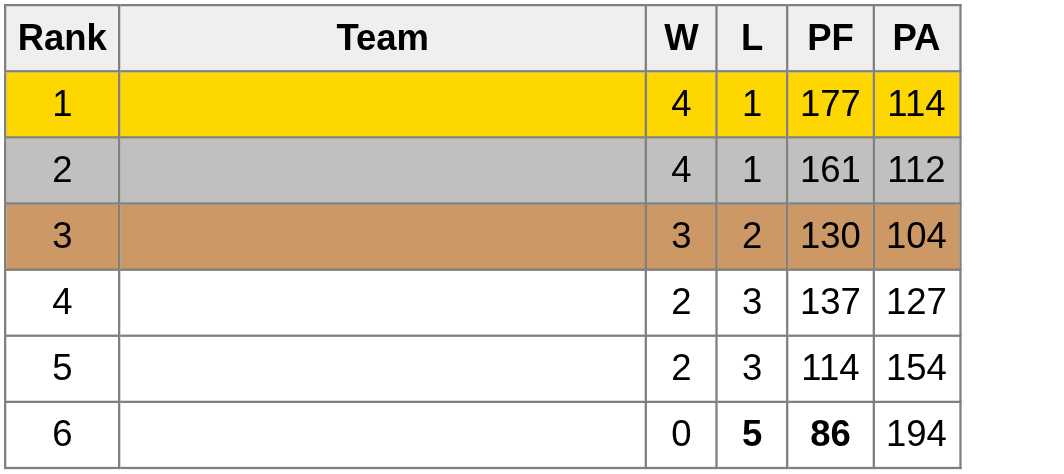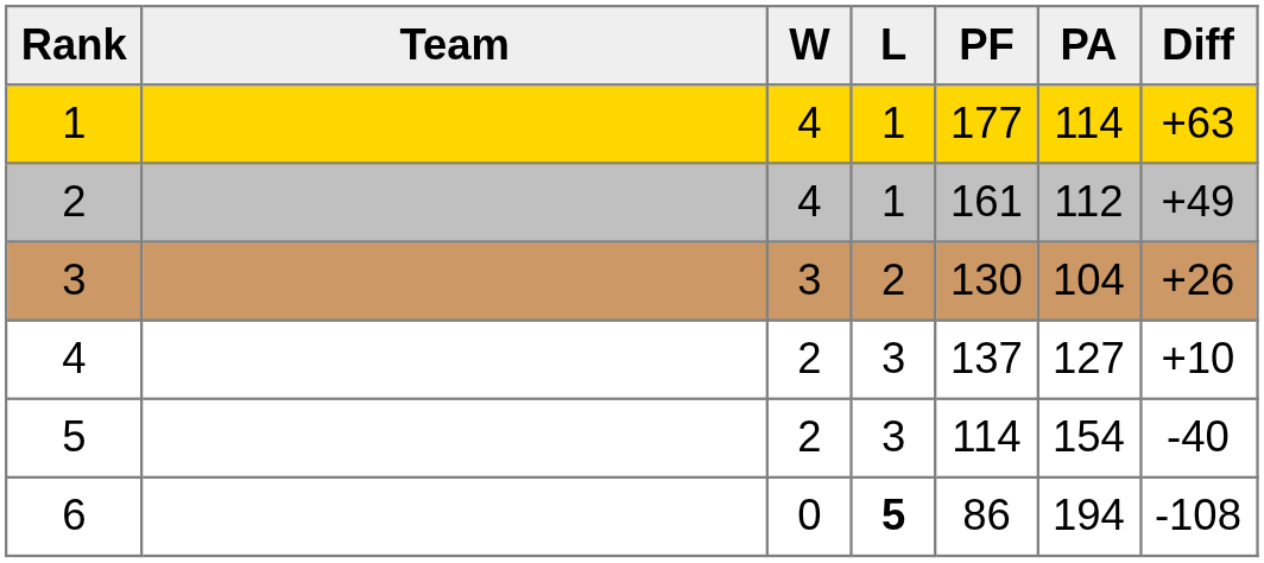 <table style=border-collapse:collapse border=1 cellspacing=0 cellpadding=5>
 <tr align=center bgcolor=#efefef>
 <th width=20>Rank</th>
 <th width=220>Team</th>
 <th width=20>W</th>
 <th width=20>L</th>
 <th width=20>PF</th>
 <th width=20>PA</th>
+<th width=20>Diff</th>
 </tr>
 <tr align=center bgcolor=gold>
 <td>1</td>
 <td align=left></td>
 <td>4</td>
 <td>1</td>
 <td>177</td>
 <td>114</td>
+<td>+63</td>
 </tr>
 <tr align=center bgcolor=silver>
 <td>2</td>
 <td align=left></td>
 <td>4</td>
 <td>1</td>
 <td>161</td>
 <td>112</td>
+<td>+49</td>
 </tr>
 <tr align=center bgcolor=cc9966>
 <td>3</td>
 <td align=left></td>
 <td>3</td>
 <td>2</td>
 <td>130</td>
 <td>104</td>
+<td>+26</td>
 </tr>
 <tr align=center>
 <td>4</td>
 <td align=left></td>
 <td>2</td>
 <td>3</td>
 <td>137</td>
 <td>127</td>
+<td>+10</td>
 </tr>
 <tr align=center>
 <td>5</td>
 <td align=left></td>
 <td>2</td>
 <td>3</td>
 <td>114</td>
 <td>154</td>
+<td>-40</td>
 </tr>
 <tr align=center>
 <td>6</td>
 <td align=left></td>
 <td>0</td>
 <td><strong>5</strong></td>
-<td><strong>86</strong></td>
+<td>86</td>
 <td>194</td>
+<td>-108</td>
 </tr>
 </table>
